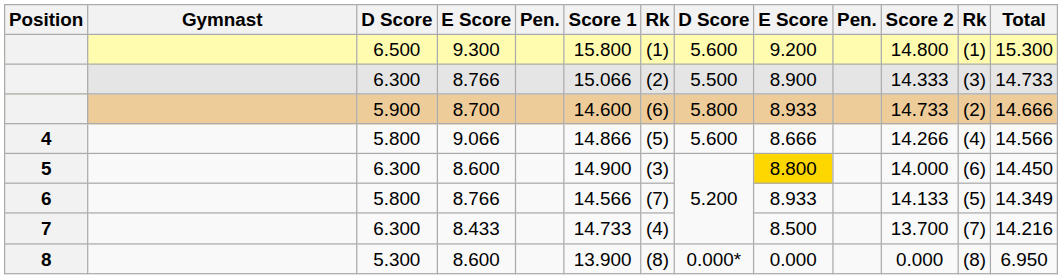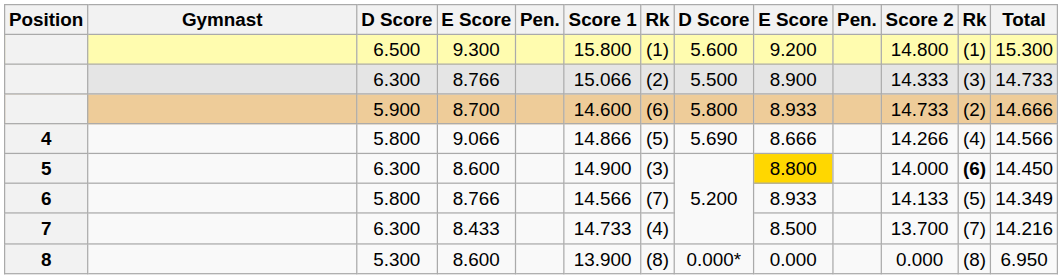 <table class="wikitable sortable" style="text-align:center; font-size:95%">
 <tr>
 <th scope=col>Position</th>
 <th scope="col" style="width:210px;">Gymnast</th>
 <th scope=col>D Score</th>
 <th scope=col>E Score</th>
 <th scope=col>Pen.</th>
 <th scope=col>Score 1</th>
 <th scope=col>Rk</th>
 <th scope=col;>D Score</th>
 <th scope=col>E Score</th>
 <th scope=col>Pen.</th>
 <th scope=col>Score 2</th>
 <th scope=col>Rk</th>
 <th scope=col;>Total</th>
 </tr>
 <tr style="background:#fffcaf;">
 <th scope=row></th>
 <td style="text-align:left;"></td>
 <td>6.500</td>
 <td>9.300</td>
 <td></td>
 <td>15.800</td>
 <td>(1)</td>
 <td>5.600</td>
 <td>9.200</td>
 <td></td>
 <td>14.800</td>
 <td>(1)</td>
 <td>15.300</td>
 </tr>
 <tr style="background:#e5e5e5;">
 <th scope=row></th>
 <td style="text-align:left;"></td>
 <td>6.300</td>
 <td>8.766</td>
 <td></td>
 <td>15.066</td>
 <td>(2)</td>
 <td>5.500</td>
 <td>8.900</td>
 <td></td>
 <td>14.333</td>
 <td>(3)</td>
 <td>14.733</td>
 </tr>
 <tr style="background:#ec9;">
 <th scope=row></th>
 <td style="text-align:left;"></td>
 <td>5.900</td>
 <td>8.700</td>
 <td></td>
 <td>14.600</td>
 <td>(6)</td>
 <td>5.800</td>
 <td>8.933</td>
 <td></td>
 <td>14.733</td>
 <td>(2)</td>
 <td>14.666</td>
 </tr>
 <tr>
 <th scope=row>4</th>
 <td style="text-align:left;"></td>
 <td>5.800</td>
 <td>9.066</td>
 <td></td>
 <td>14.866</td>
 <td>(5)</td>
-<td>5.600</td>
+<td>5.690</td>
 <td>8.666</td>
 <td></td>
 <td>14.266</td>
 <td>(4)</td>
 <td>14.566</td>
 </tr>
 <tr>
 <th scope=row>5</th>
 <td style="text-align:left;"></td>
 <td>6.300</td>
 <td>8.600</td>
 <td></td>
 <td>14.900</td>
 <td>(3)</td>
 <td rowspan="3">5.200</td>
 <td style="background: gold;">8.800</td>
 <td></td>
 <td>14.000</td>
-<td>(6)</td>
+<td><strong>(6)</strong></td>
 <td>14.450</td>
 </tr>
 <tr>
 <th scope=row>6</th>
 <td style="text-align:left;"></td>
 <td>5.800</td>
 <td>8.766</td>
 <td></td>
 <td>14.566</td>
 <td>(7)</td>
 <td>8.933</td>
 <td></td>
 <td>14.133</td>
 <td>(5)</td>
 <td>14.349</td>
 </tr>
 <tr>
 <th scope=row>7</th>
 <td style="text-align:left;"></td>
 <td>6.300</td>
 <td>8.433</td>
 <td></td>
 <td>14.733</td>
 <td>(4)</td>
 <td>8.500</td>
 <td></td>
 <td>13.700</td>
 <td>(7)</td>
 <td>14.216</td>
 </tr>
 <tr>
 <th scope=row>8</th>
 <td style="text-align:left;"></td>
 <td>5.300</td>
 <td>8.600</td>
 <td></td>
 <td>13.900</td>
 <td>(8)</td>
 <td>0.000*</td>
 <td>0.000</td>
 <td></td>
 <td>0.000</td>
 <td>(8)</td>
 <td>6.950</td>
 </tr>
 </table>
